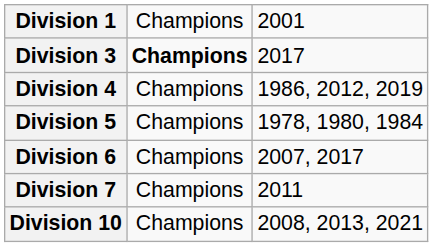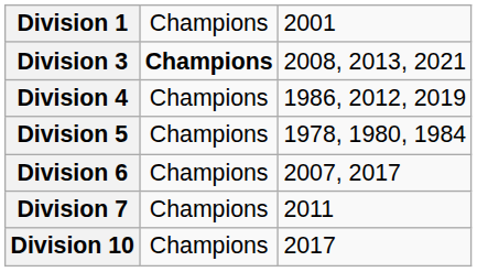 <table class="wikitable">
 <tr>
 <th>Division 1</th>
 <td style="text-align: center;">Champions</td>
 <td style="text-align: left;">2001</td>
 </tr>
 <tr>
 <th>Division 3</th>
 <td style="text-align: center;"><strong>Champions</strong></td>
-<td style="text-align: left;">2017</td>
+<td style="text-align: left;">2008, 2013, 2021</td>
 </tr>
 <tr>
 <th>Division 4</th>
 <td style="text-align: center;">Champions</td>
 <td style="text-align: left;">1986, 2012, 2019</td>
 </tr>
 <tr>
 <th>Division 5</th>
 <td style="text-align: center;">Champions</td>
 <td style="text-align: left;">1978, 1980, 1984</td>
 </tr>
 <tr>
 <th>Division 6</th>
 <td style="text-align: center;">Champions</td>
 <td style="text-align: left;">2007, 2017</td>
 </tr>
 <tr>
 <th>Division 7</th>
 <td style="text-align: center;">Champions</td>
 <td style="text-align: left;">2011</td>
 </tr>
 <tr>
 <th>Division 10</th>
 <td style="text-align: center;">Champions</td>
-<td style="text-align: left;">2008, 2013, 2021</td>
+<td style="text-align: left;">2017</td>
 </tr>
 </table>
